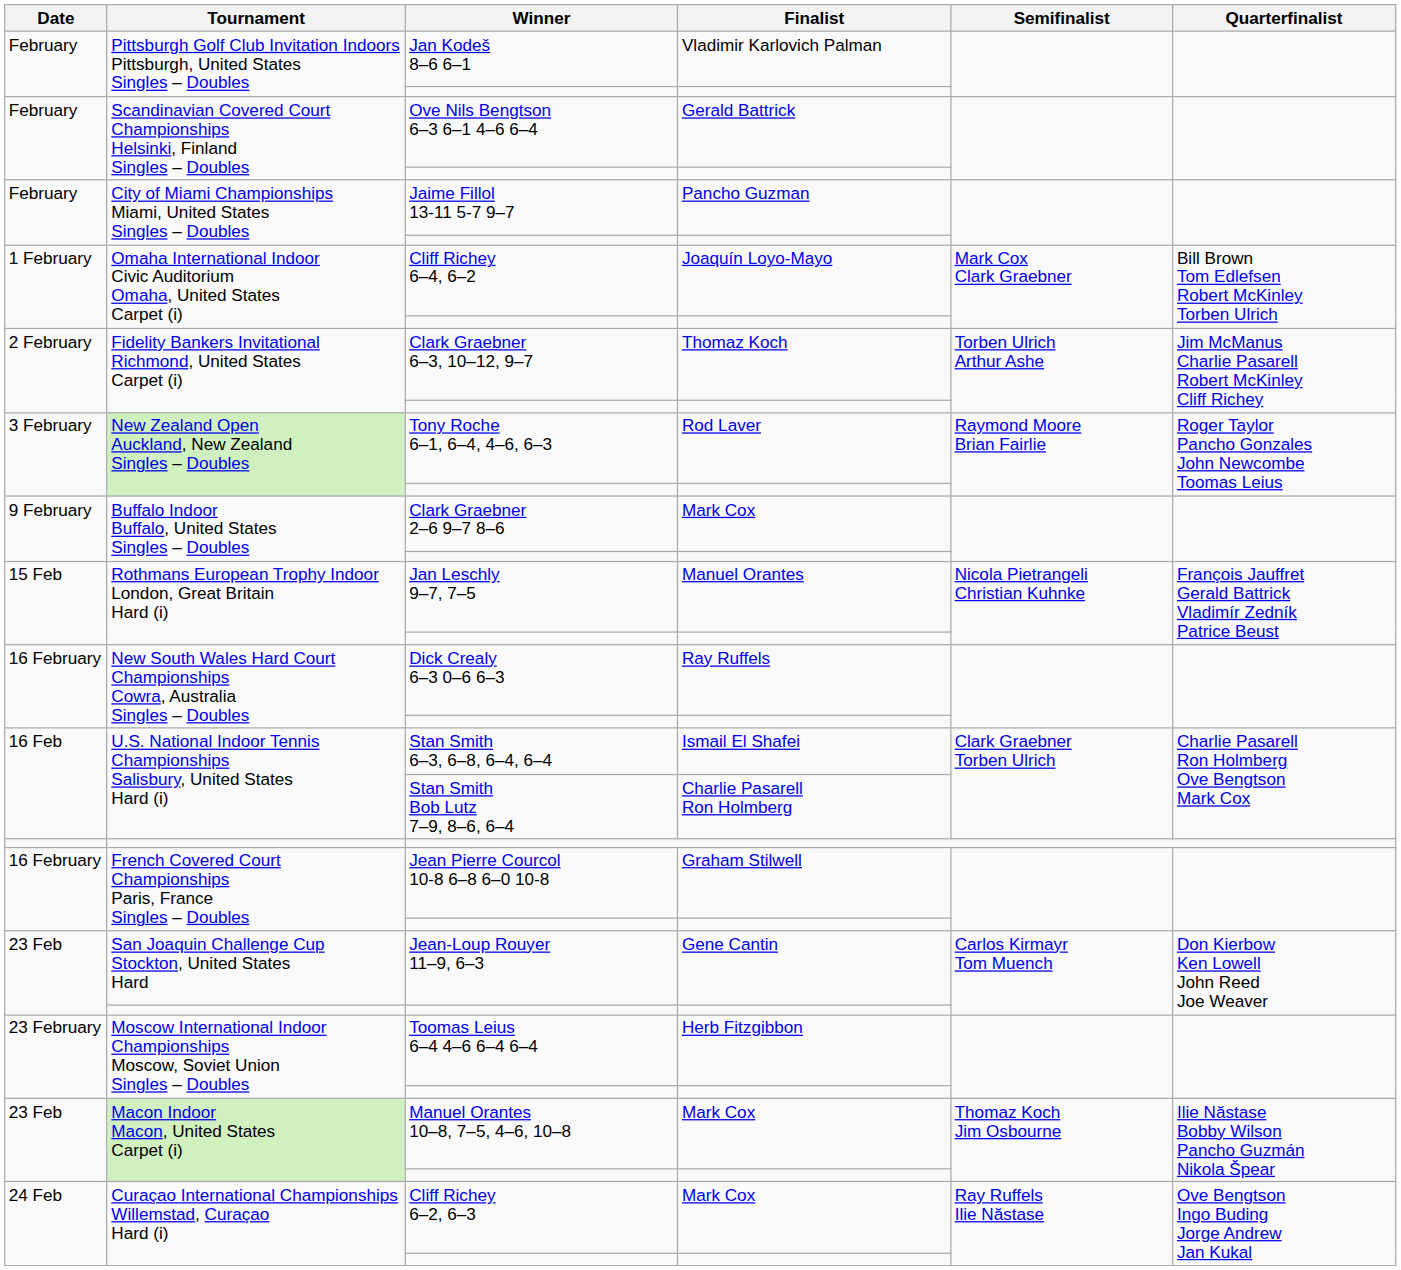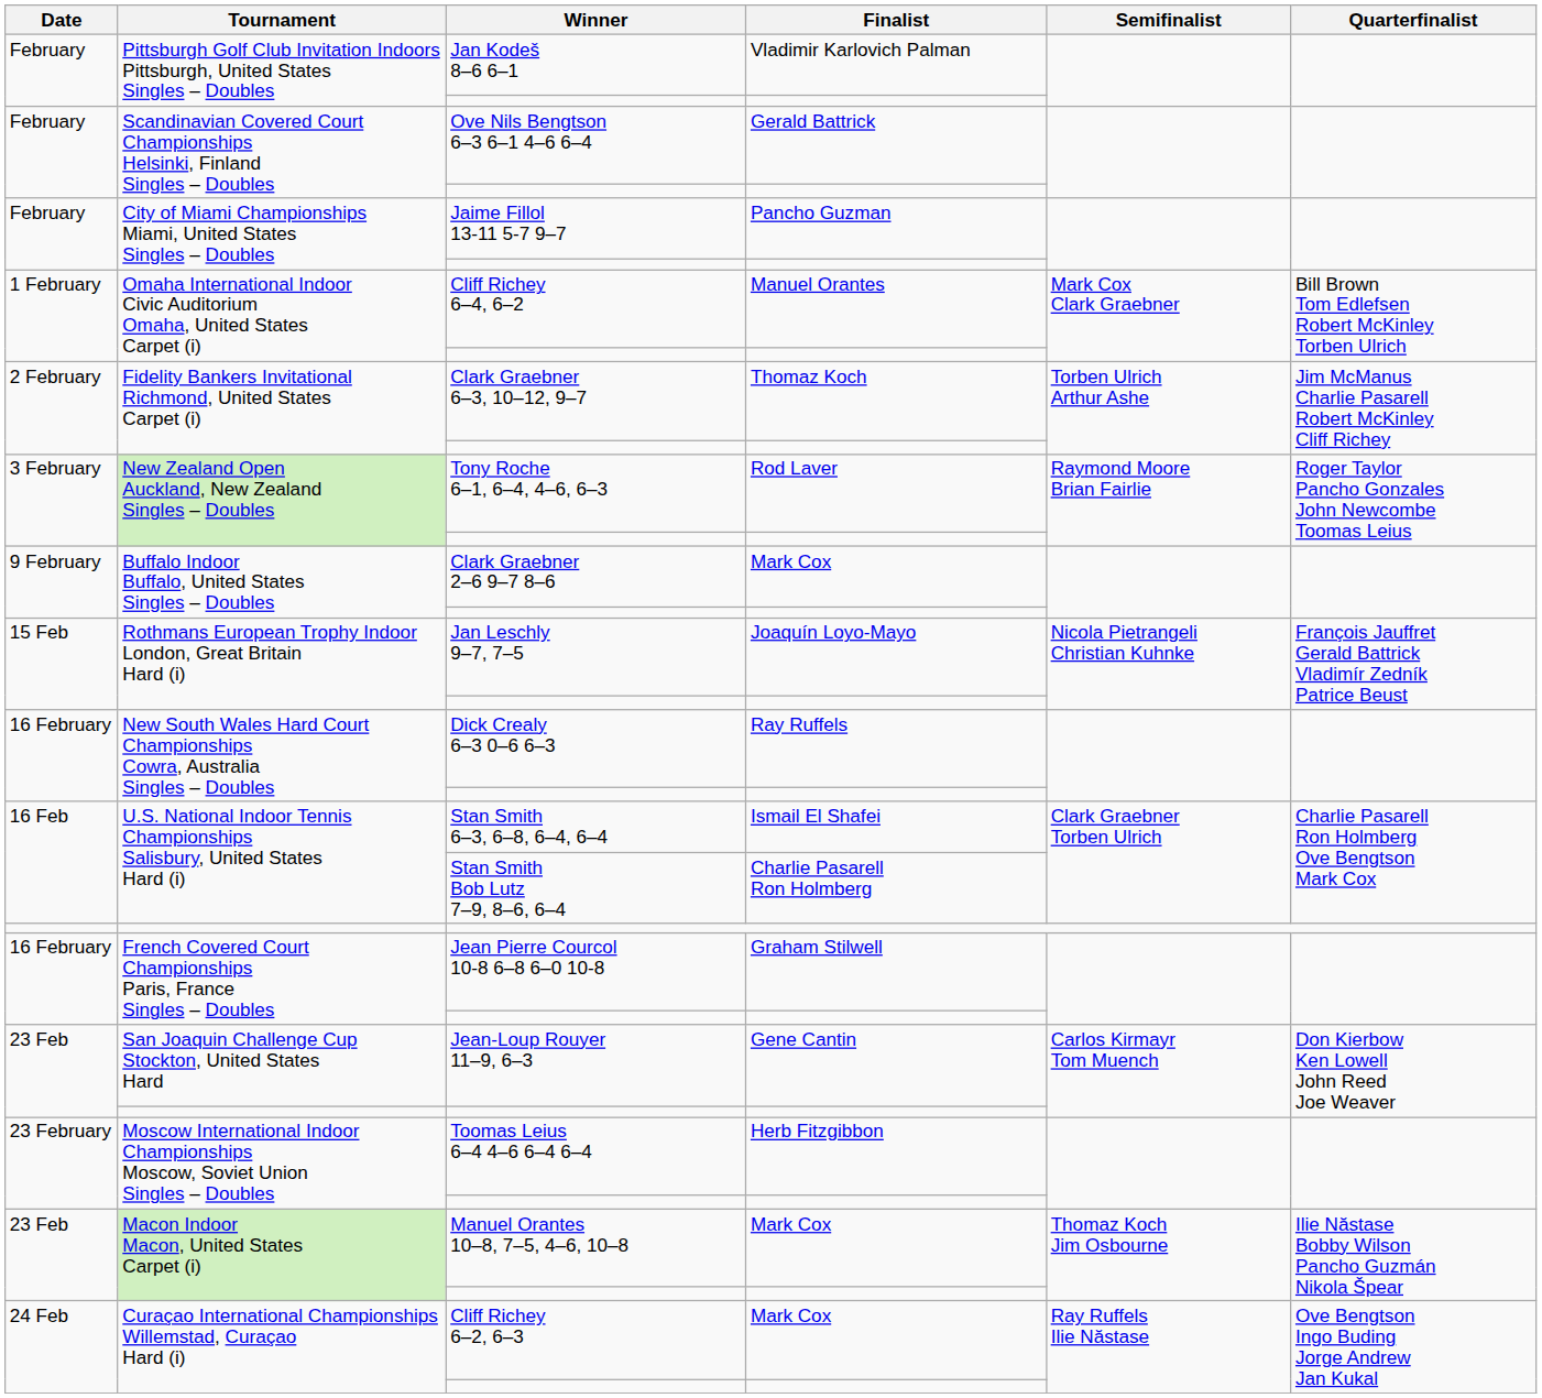 <table class="wikitable" style="font-size:85%;">
 <tr>
 <th width="75">Date</th>
 <th width="230">Tournament</th>
 <th width="210">Winner</th>
 <th width="210">Finalist</th>
 <th width="170">Semifinalist</th>
 <th width="170">Quarterfinalist</th>
 </tr>
 <tr valign=top>
 <td rowspan=2>February</td>
 <td rowspan=2><a href='#'>Pittsburgh Golf Club Invitation Indoors</a><br>Pittsburgh, United States<br><a href='#'>Singles</a> – <a href='#'>Doubles</a></td>
 <td> <a href='#'>Jan Kodeš</a><br>8–6 6–1</td>
 <td> Vladimir Karlovich Palman</td>
 <td rowspan=2></td>
 <td rowspan=2></td>
 </tr>
 <tr valign=top>
 <td></td>
 <td></td>
 </tr>
 <tr valign=top>
 <td rowspan=2>February</td>
 <td rowspan=2><a href='#'>Scandinavian Covered Court Championships</a><br><a href='#'>Helsinki</a>, Finland<br><a href='#'>Singles</a> – <a href='#'>Doubles</a></td>
 <td> <a href='#'>Ove Nils Bengtson</a><br>6–3 6–1 4–6 6–4</td>
 <td> <a href='#'>Gerald Battrick</a></td>
 <td rowspan=2></td>
 <td rowspan=2></td>
 </tr>
 <tr valign=top>
 <td></td>
 <td></td>
 </tr>
 <tr valign=top>
 <td rowspan=2>February</td>
 <td rowspan=2><a href='#'>City of Miami Championships</a><br>Miami, United States<br><a href='#'>Singles</a> – <a href='#'>Doubles</a></td>
 <td> <a href='#'>Jaime Fillol</a><br>13-11 5-7 9–7</td>
 <td> <a href='#'>Pancho Guzman</a></td>
 <td rowspan=2></td>
 <td rowspan=2></td>
 </tr>
 <tr valign=top>
 <td></td>
 <td></td>
 </tr>
 <tr valign=top>
 <td rowspan=2>1 February</td>
 <td rowspan=2><a href='#'>Omaha International Indoor</a><br>Civic Auditorium<br><a href='#'>Omaha</a>, United States<br>Carpet (i)</td>
 <td> <a href='#'>Cliff Richey</a> <br> 6–4, 6–2</td>
-<td> <a href='#'>Joaquín Loyo-Mayo</a></td>
+<td> <a href='#'>Manuel Orantes</a></td>
 <td rowspan=2> <a href='#'>Mark Cox</a> <br>  <a href='#'>Clark Graebner</a></td>
 <td rowspan=2> Bill Brown <br>  <a href='#'>Tom Edlefsen</a><br>  <a href='#'>Robert McKinley</a> <br>  <a href='#'>Torben Ulrich</a></td>
 </tr>
 <tr valign=top>
 <td></td>
 <td></td>
 </tr>
 <tr valign=top>
 <td rowspan=2>2 February</td>
 <td rowspan=2><a href='#'>Fidelity Bankers Invitational</a><br><a href='#'>Richmond</a>, United States<br>Carpet (i)</td>
 <td> <a href='#'>Clark Graebner</a><br>6–3, 10–12, 9–7</td>
 <td> <a href='#'>Thomaz Koch</a></td>
 <td rowspan=2> <a href='#'>Torben Ulrich</a> <br>  <a href='#'>Arthur Ashe</a></td>
 <td rowspan=2> <a href='#'>Jim McManus</a> <br>  <a href='#'>Charlie Pasarell</a> <br>  <a href='#'>Robert McKinley</a> <br>  <a href='#'>Cliff Richey</a></td>
 </tr>
 <tr valign=top>
 <td></td>
 <td></td>
 </tr>
 <tr valign=top>
 <td rowspan=2>3 February</td>
 <td style="background:#d0f0c0;" rowspan=2><a href='#'>New Zealand Open</a><br><a href='#'>Auckland</a>, New Zealand<br><a href='#'>Singles</a> – <a href='#'>Doubles</a></td>
 <td> <a href='#'>Tony Roche</a><br>6–1, 6–4, 4–6, 6–3</td>
 <td> <a href='#'>Rod Laver</a></td>
 <td rowspan=2> <a href='#'>Raymond Moore</a><br> <a href='#'>Brian Fairlie</a></td>
 <td rowspan=2> <a href='#'>Roger Taylor</a><br> <a href='#'>Pancho Gonzales</a><br> <a href='#'>John Newcombe</a><br> <a href='#'>Toomas Leius</a></td>
 </tr>
 <tr valign=top>
 <td></td>
 <td></td>
 </tr>
 <tr valign=top>
 <td rowspan=2>9 February</td>
 <td rowspan=2><a href='#'>Buffalo Indoor</a><br> <a href='#'>Buffalo</a>, United States<br><a href='#'>Singles</a> – <a href='#'>Doubles</a></td>
 <td> <a href='#'>Clark Graebner</a><br>2–6 9–7 8–6</td>
 <td> <a href='#'>Mark Cox</a></td>
 <td rowspan=2></td>
 <td rowspan=2></td>
 </tr>
 <tr valign=top>
 <td></td>
 <td></td>
 </tr>
 <tr valign=top>
 <td rowspan=2>15 Feb</td>
 <td rowspan=2><a href='#'>Rothmans European Trophy Indoor</a><br> London, Great Britain<br>Hard (i)</td>
 <td> <a href='#'>Jan Leschly</a><br>9–7, 7–5</td>
-<td> <a href='#'>Manuel Orantes</a></td>
+<td> <a href='#'>Joaquín Loyo-Mayo</a></td>
 <td rowspan=2> <a href='#'>Nicola Pietrangeli</a> <br>  <a href='#'>Christian Kuhnke</a></td>
 <td rowspan=2> <a href='#'>François Jauffret</a> <br>  <a href='#'>Gerald Battrick</a> <br>  <a href='#'>Vladimír Zedník</a> <br>  <a href='#'>Patrice Beust</a></td>
 </tr>
 <tr valign=top>
 <td></td>
 <td></td>
 </tr>
 <tr valign=top>
 <td rowspan=2>16 February</td>
 <td rowspan=2><a href='#'>New South Wales Hard Court Championships</a><br> <a href='#'>Cowra</a>, Australia<br><a href='#'>Singles</a> – <a href='#'>Doubles</a></td>
 <td> <a href='#'>Dick Crealy</a><br>6–3 0–6 6–3</td>
 <td> <a href='#'>Ray Ruffels</a></td>
 <td rowspan=2></td>
 <td rowspan=2></td>
 </tr>
 <tr valign=top>
 <td></td>
 <td></td>
 </tr>
 <tr valign=top>
 <td rowspan=2>16 Feb</td>
 <td rowspan=2><a href='#'>U.S. National Indoor Tennis Championships</a><br> <a href='#'>Salisbury</a>, United States<br>Hard (i)</td>
 <td> <a href='#'>Stan Smith</a><br>6–3, 6–8, 6–4, 6–4</td>
 <td> <a href='#'>Ismail El Shafei</a></td>
 <td rowspan=2> <a href='#'>Clark Graebner</a> <br>  <a href='#'>Torben Ulrich</a></td>
 <td rowspan=2> <a href='#'>Charlie Pasarell</a> <br>  <a href='#'>Ron Holmberg</a> <br>  <a href='#'>Ove Bengtson</a> <br>  <a href='#'>Mark Cox</a></td>
 </tr>
 <tr valign=top>
 <td> <a href='#'>Stan Smith</a><br> <a href='#'>Bob Lutz</a><br>7–9, 8–6, 6–4</td>
 <td> <a href='#'>Charlie Pasarell</a><br> <a href='#'>Ron Holmberg</a></td>
 </tr>
 <tr valign=top>
 <td></td>
 <td></td>
 </tr>
 <tr valign=top>
 <td rowspan=2>16 February</td>
 <td rowspan=2><a href='#'>French Covered Court Championships</a> <br> Paris, France<br><a href='#'>Singles</a> – <a href='#'>Doubles</a></td>
 <td> <a href='#'>Jean Pierre Courcol</a><br>10-8 6–8 6–0 10-8</td>
 <td> <a href='#'>Graham Stilwell</a></td>
 <td rowspan=2></td>
 <td rowspan=2></td>
 </tr>
 <tr valign=top>
 <td></td>
 <td></td>
 </tr>
 <tr valign=top>
 <td rowspan=2>23 Feb</td>
 <td><a href='#'>San Joaquin Challenge Cup</a><br><a href='#'>Stockton</a>, United States<br>Hard</td>
 <td> <a href='#'>Jean-Loup Rouyer</a><br>11–9, 6–3</td>
 <td> <a href='#'>Gene Cantin</a></td>
 <td rowspan=2> <a href='#'>Carlos Kirmayr</a> <br>  <a href='#'>Tom Muench</a></td>
 <td rowspan=2>  <a href='#'>Don Kierbow</a> <br>  <a href='#'>Ken Lowell</a> <br>  John Reed  <br>  Joe Weaver</td>
 </tr>
 <tr valign=top>
 <td></td>
 <td></td>
 </tr>
 <tr valign=top>
 <td rowspan=2>23 February</td>
 <td rowspan=2><a href='#'>Moscow International Indoor Championships</a><br>  Moscow, Soviet Union<br><a href='#'>Singles</a> – <a href='#'>Doubles</a></td>
 <td> <a href='#'>Toomas Leius</a><br>6–4 4–6 6–4 6–4</td>
 <td> <a href='#'>Herb Fitzgibbon</a></td>
 <td rowspan=2></td>
 <td rowspan=2></td>
 </tr>
 <tr valign=top>
 <td></td>
 <td></td>
 </tr>
 <tr valign=top>
 <td rowspan=2>23 Feb</td>
 <td style="background:#d0f0c0;" rowspan=2><a href='#'>Macon Indoor</a><br> <a href='#'>Macon</a>, United States<br>Carpet (i)</td>
 <td> <a href='#'>Manuel Orantes</a><br>10–8, 7–5, 4–6, 10–8</td>
 <td> <a href='#'>Mark Cox</a></td>
 <td rowspan=2> <a href='#'>Thomaz Koch</a> <br>  <a href='#'>Jim Osbourne</a></td>
 <td rowspan=2> <a href='#'>Ilie Năstase</a> <br>  <a href='#'>Bobby Wilson</a> <br>  <a href='#'>Pancho Guzmán</a> <br>  <a href='#'>Nikola Špear</a></td>
 </tr>
 <tr valign=top>
 <td></td>
 <td></td>
 </tr>
 <tr valign=top>
 <td rowspan=2>24 Feb</td>
 <td rowspan=2><a href='#'>Curaçao International Championships</a><br> <a href='#'>Willemstad</a>, <a href='#'>Curaçao</a><br>Hard (i)</td>
 <td> <a href='#'>Cliff Richey</a><br>6–2, 6–3</td>
 <td> <a href='#'>Mark Cox</a></td>
 <td rowspan=2> <a href='#'>Ray Ruffels</a> <br>  <a href='#'>Ilie Năstase</a></td>
 <td rowspan=2> <a href='#'>Ove Bengtson</a> <br>  <a href='#'>Ingo Buding</a> <br>  <a href='#'>Jorge Andrew</a> <br>  <a href='#'>Jan Kukal</a></td>
 </tr>
 <tr valign=top>
 <td></td>
 <td></td>
 </tr>
 <tr valign=top>
 </tr>
 </table>
